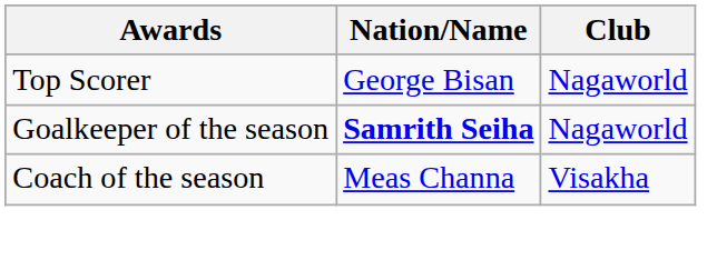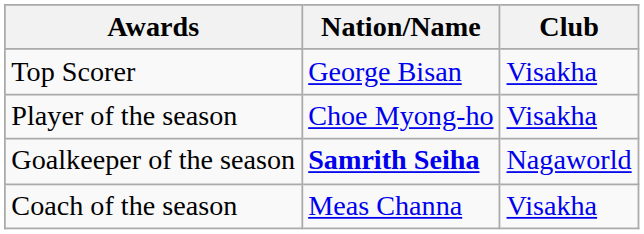 <table class="wikitable" style="font-size: 100%;">
 <tr>
 <th>Awards</th>
 <th>Nation/Name</th>
 <th>Club</th>
 </tr>
 <tr>
 <td>Top Scorer</td>
 <td> <a href='#'>George Bisan</a></td>
-<td><a href='#'>Nagaworld</a></td>
+<td><a href='#'>Visakha</a></td>
+</tr>
+<tr>
+<td>Player of the season</td>
+<td> <a href='#'>Choe Myong-ho</a></td>
+<td><a href='#'>Visakha</a></td>
 </tr>
 <tr>
 <td>Goalkeeper of the season</td>
 <td><strong> <a href='#'>Samrith Seiha</a></strong></td>
 <td><a href='#'>Nagaworld</a></td>
 </tr>
 <tr>
 <td>Coach of the season</td>
 <td> <a href='#'>Meas Channa</a></td>
 <td><a href='#'>Visakha</a></td>
 </tr>
 </table>
